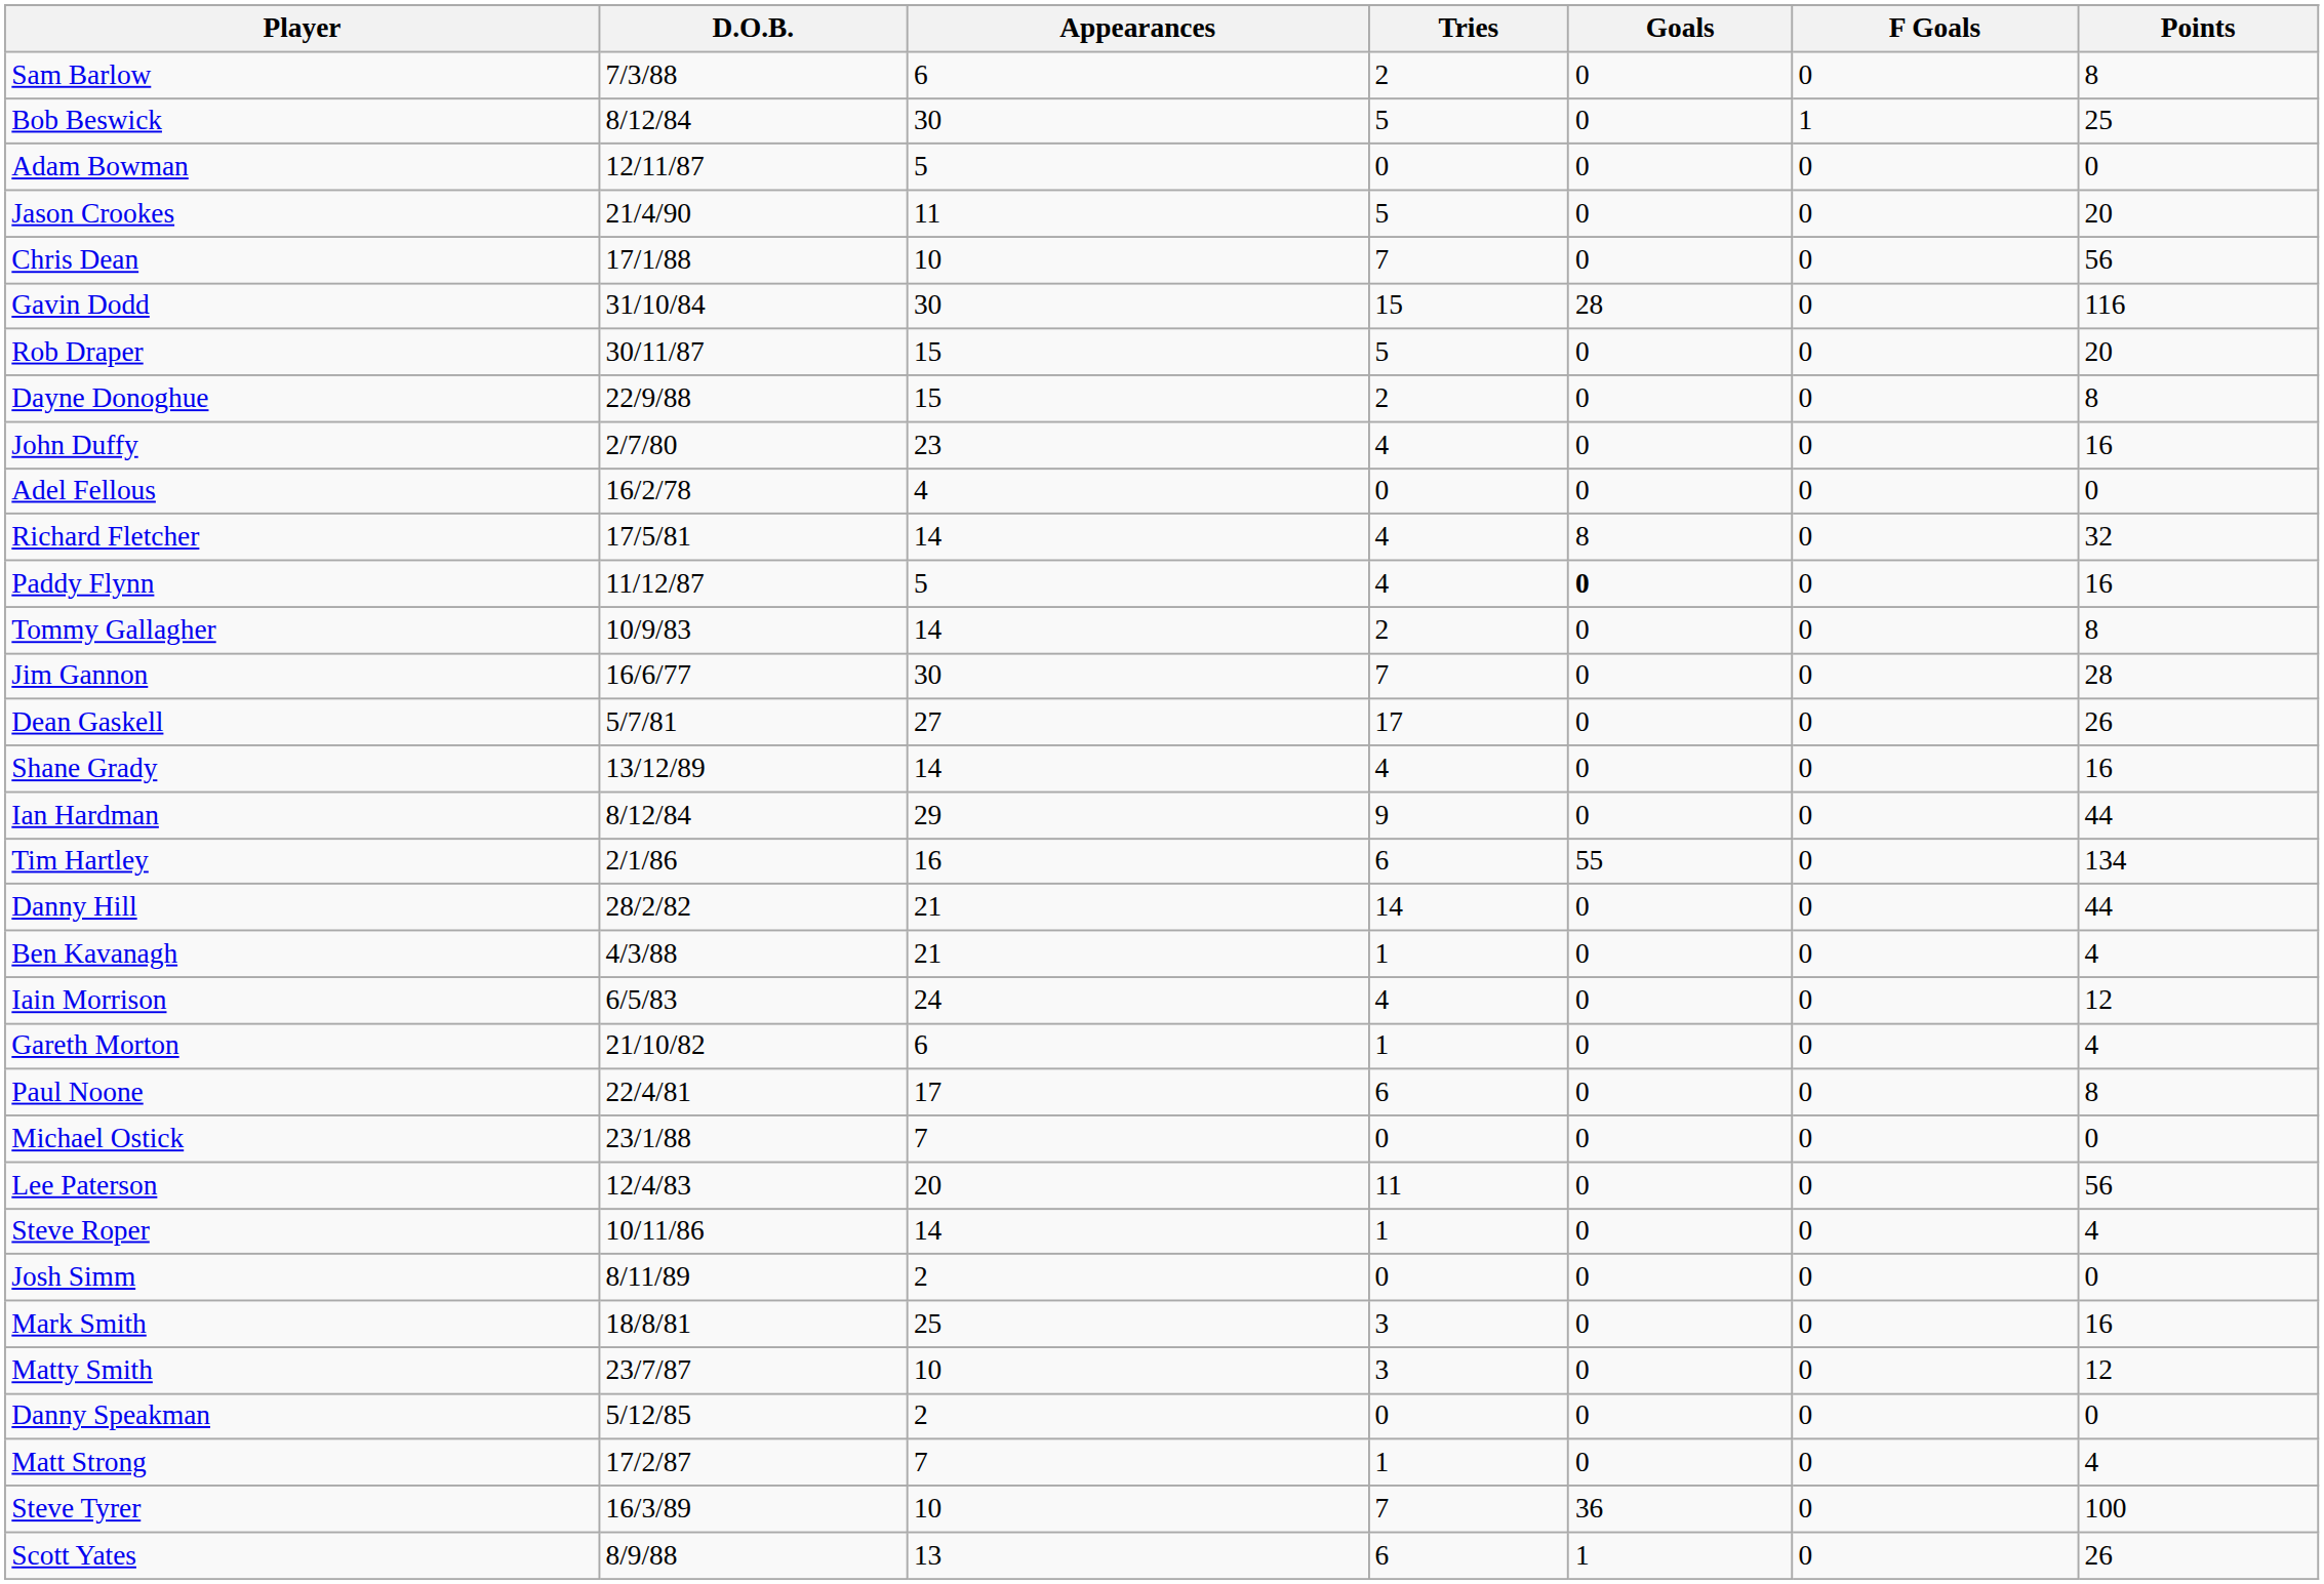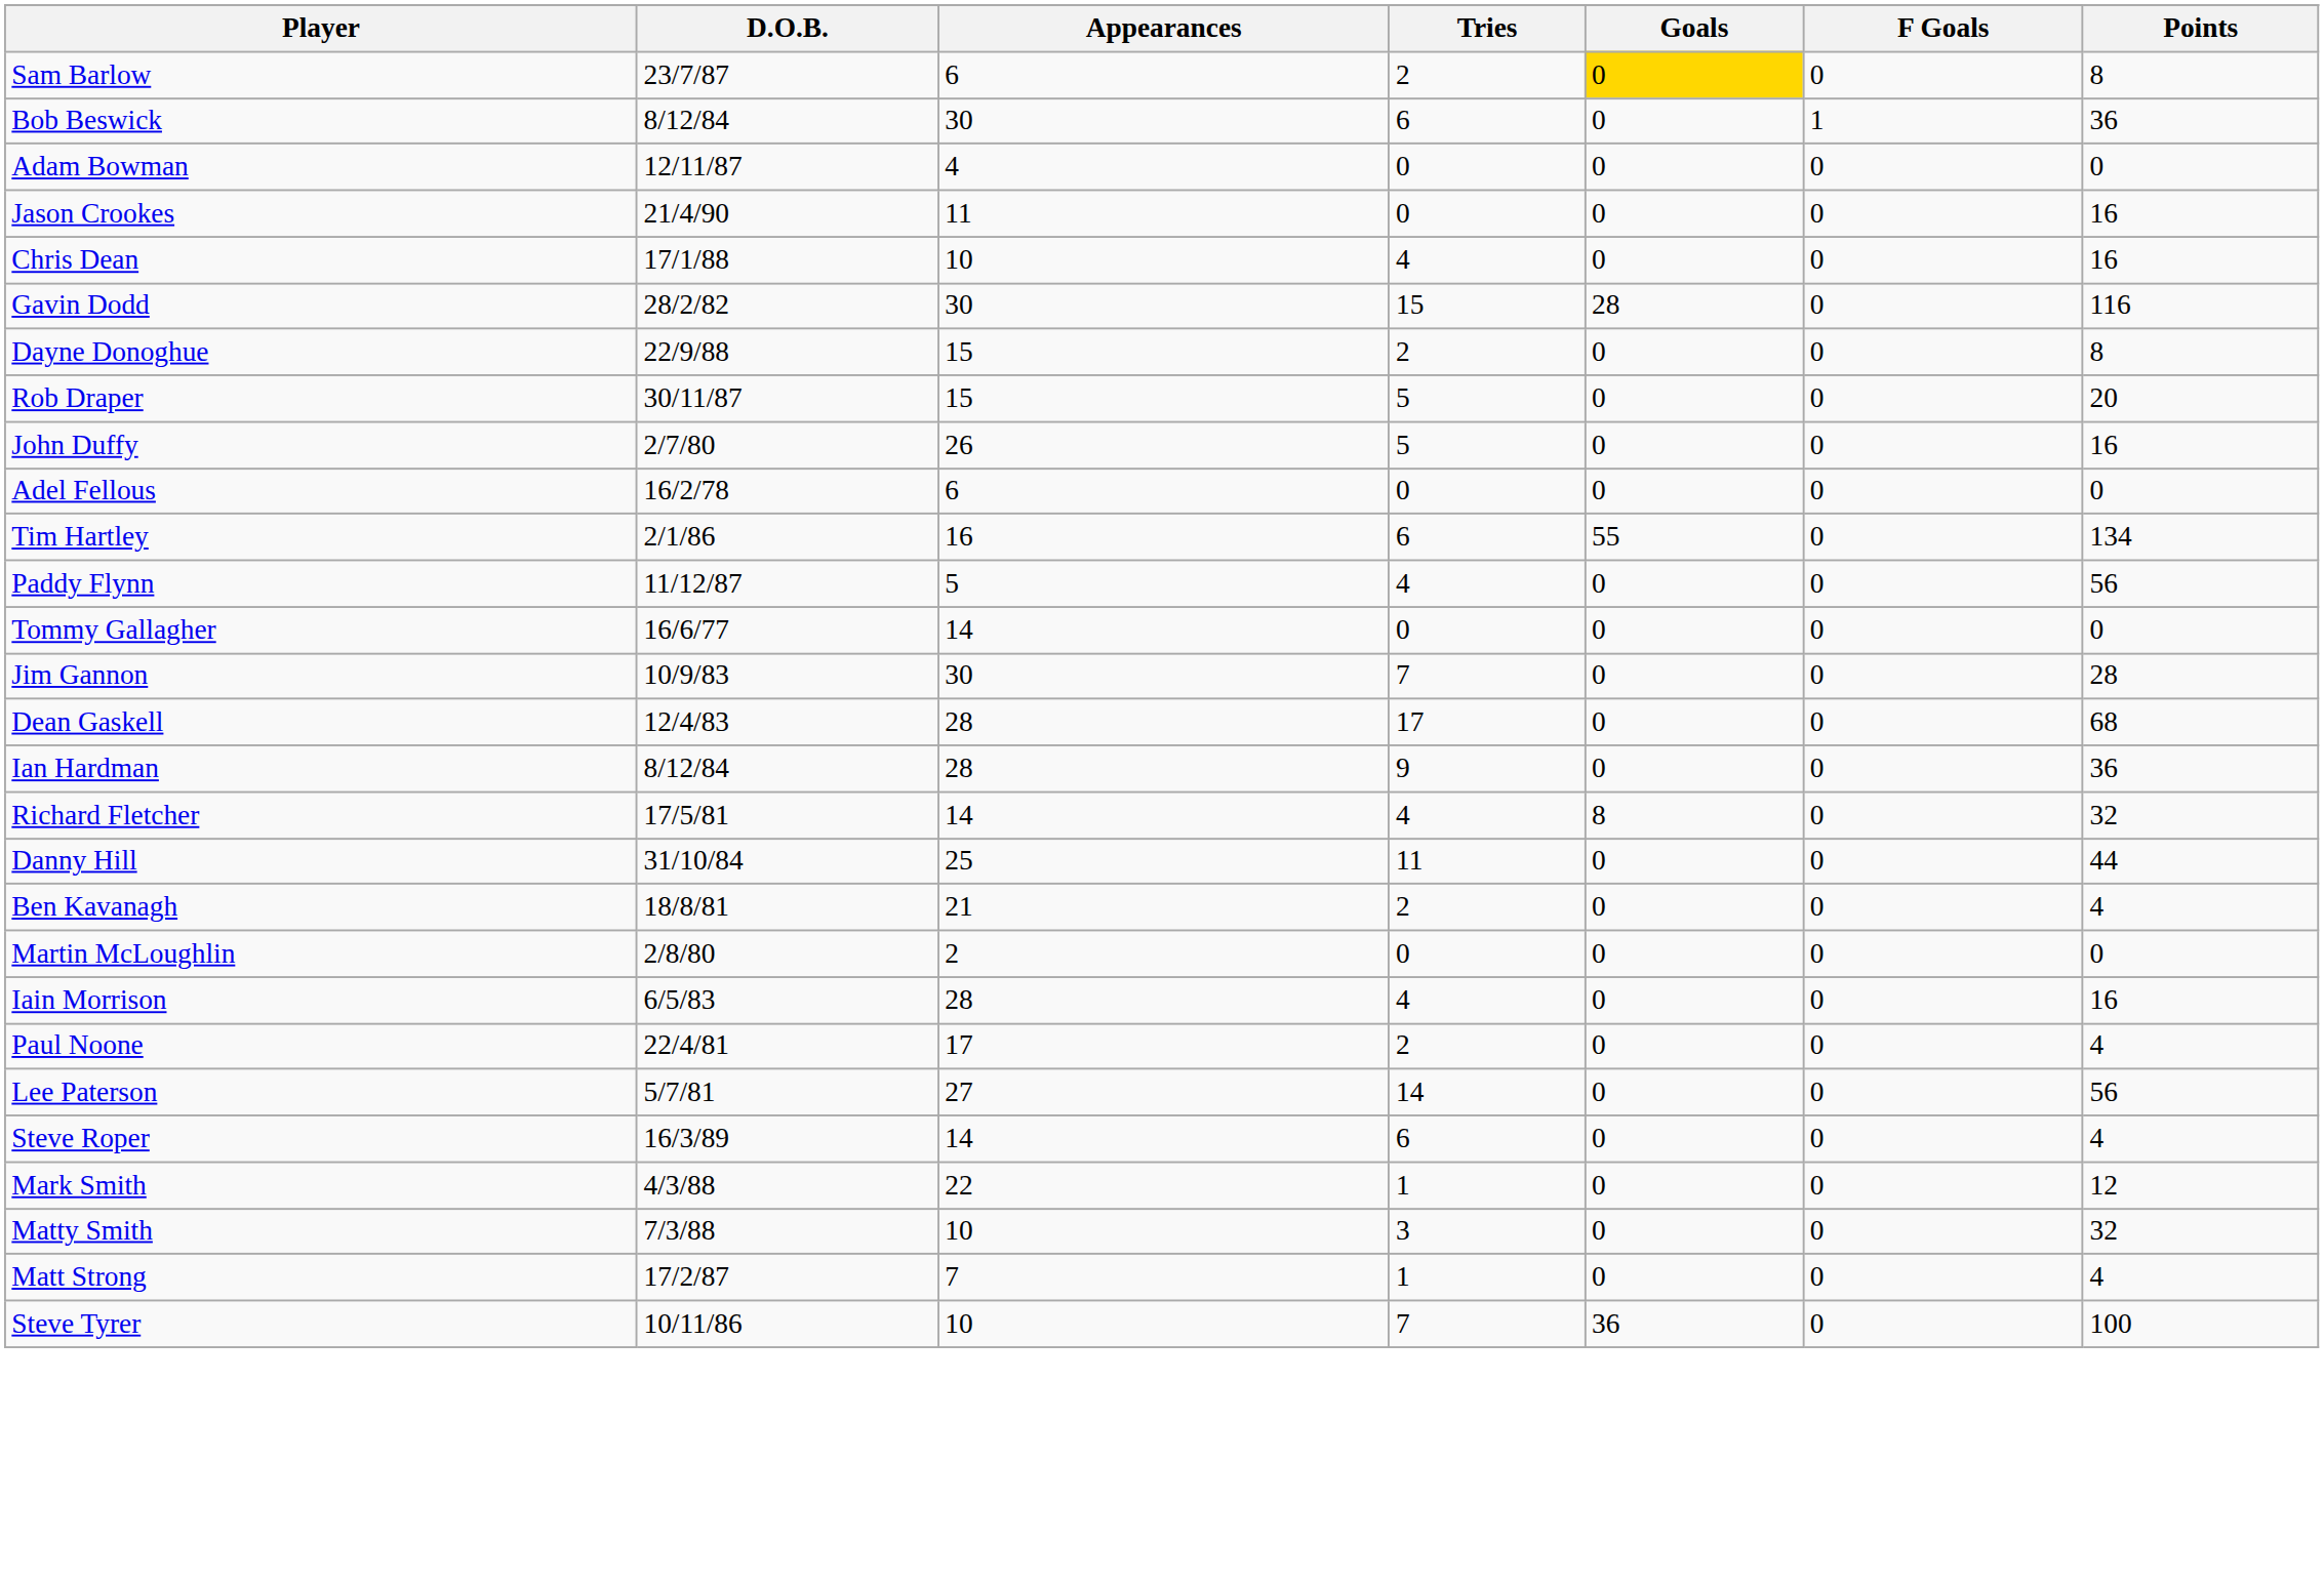 <table class="wikitable sortable" width="75%" style="font-size:90%">
 <tr bgcolor="#efefef">
 </tr>
 <tr bgcolor="#efefef">
 </tr>
 <tr>
 <th>Player</th>
 <th>D.O.B.</th>
 <th>Appearances</th>
 <th>Tries</th>
 <th>Goals</th>
 <th>F Goals</th>
 <th>Points</th>
 </tr>
 <tr>
 <td><a href='#'>Sam Barlow</a></td>
-<td>7/3/88</td>
+<td>23/7/87</td>
 <td>6</td>
 <td>2</td>
-<td>0</td>
+<td style="background: gold;">0</td>
 <td>0</td>
 <td>8</td>
 </tr>
 <tr>
 <td><a href='#'>Bob Beswick</a></td>
 <td>8/12/84</td>
 <td>30</td>
-<td>5</td>
+<td>6</td>
 <td>0</td>
 <td>1</td>
-<td>25</td>
+<td>36</td>
 </tr>
 <tr>
 <td><a href='#'>Adam Bowman</a></td>
 <td>12/11/87</td>
-<td>5</td>
+<td>4</td>
 <td>0</td>
 <td>0</td>
 <td>0</td>
 <td>0</td>
 </tr>
 <tr>
 <td><a href='#'>Jason Crookes</a></td>
 <td>21/4/90</td>
 <td>11</td>
-<td>5</td>
 <td>0</td>
 <td>0</td>
-<td>20</td>
+<td>0</td>
+<td>16</td>
 </tr>
 <tr>
 <td><a href='#'>Chris Dean</a></td>
 <td>17/1/88</td>
 <td>10</td>
-<td>7</td>
+<td>4</td>
 <td>0</td>
 <td>0</td>
-<td>56</td>
+<td>16</td>
 </tr>
 <tr>
 <td><a href='#'>Gavin Dodd</a></td>
-<td>31/10/84</td>
+<td>28/2/82</td>
 <td>30</td>
 <td>15</td>
 <td>28</td>
 <td>0</td>
 <td>116</td>
+</tr>
+<tr>
+<td><a href='#'>Dayne Donoghue</a></td>
+<td>22/9/88</td>
+<td>15</td>
+<td>2</td>
+<td>0</td>
+<td>0</td>
+<td>8</td>
 </tr>
 <tr>
 <td><a href='#'>Rob Draper</a></td>
 <td>30/11/87</td>
 <td>15</td>
 <td>5</td>
 <td>0</td>
 <td>0</td>
 <td>20</td>
 </tr>
 <tr>
-<td><a href='#'>Dayne Donoghue</a></td>
-<td>22/9/88</td>
-<td>15</td>
-<td>2</td>
-<td>0</td>
-<td>0</td>
-<td>8</td>
-</tr>
-<tr>
 <td><a href='#'>John Duffy</a></td>
 <td>2/7/80</td>
-<td>23</td>
-<td>4</td>
+<td>26</td>
+<td>5</td>
 <td>0</td>
 <td>0</td>
 <td>16</td>
 </tr>
 <tr>
 <td><a href='#'>Adel Fellous</a></td>
 <td>16/2/78</td>
-<td>4</td>
+<td>6</td>
 <td>0</td>
 <td>0</td>
 <td>0</td>
 <td>0</td>
+</tr>
+<tr>
+<td><a href='#'>Tim Hartley</a></td>
+<td>2/1/86</td>
+<td>16</td>
+<td>6</td>
+<td>55</td>
+<td>0</td>
+<td>134</td>
+</tr>
+<tr>
+<td><a href='#'>Paddy Flynn</a></td>
+<td>11/12/87</td>
+<td>5</td>
+<td>4</td>
+<td>0</td>
+<td>0</td>
+<td>56</td>
+</tr>
+<tr>
+<td><a href='#'>Tommy Gallagher</a></td>
+<td>16/6/77</td>
+<td>14</td>
+<td>0</td>
+<td>0</td>
+<td>0</td>
+<td>0</td>
+</tr>
+<tr>
+<td><a href='#'>Jim Gannon</a></td>
+<td>10/9/83</td>
+<td>30</td>
+<td>7</td>
+<td>0</td>
+<td>0</td>
+<td>28</td>
+</tr>
+<tr>
+<td><a href='#'>Dean Gaskell</a></td>
+<td>12/4/83</td>
+<td>28</td>
+<td>17</td>
+<td>0</td>
+<td>0</td>
+<td>68</td>
+</tr>
+<tr>
+<td><a href='#'>Ian Hardman</a></td>
+<td>8/12/84</td>
+<td>28</td>
+<td>9</td>
+<td>0</td>
+<td>0</td>
+<td>36</td>
 </tr>
 <tr>
 <td><a href='#'>Richard Fletcher</a></td>
 <td>17/5/81</td>
 <td>14</td>
 <td>4</td>
 <td>8</td>
 <td>0</td>
 <td>32</td>
 </tr>
 <tr>
-<td><a href='#'>Paddy Flynn</a></td>
-<td>11/12/87</td>
-<td>5</td>
-<td>4</td>
-<td><strong>0</strong></td>
-<td>0</td>
-<td>16</td>
-</tr>
-<tr>
-<td><a href='#'>Tommy Gallagher</a></td>
-<td>10/9/83</td>
-<td>14</td>
-<td>2</td>
-<td>0</td>
-<td>0</td>
-<td>8</td>
-</tr>
-<tr>
-<td><a href='#'>Jim Gannon</a></td>
-<td>16/6/77</td>
-<td>30</td>
-<td>7</td>
-<td>0</td>
-<td>0</td>
-<td>28</td>
-</tr>
-<tr>
-<td><a href='#'>Dean Gaskell</a></td>
-<td>5/7/81</td>
-<td>27</td>
-<td>17</td>
-<td>0</td>
-<td>0</td>
-<td>26</td>
-</tr>
-<tr>
-<td><a href='#'>Shane Grady</a></td>
-<td>13/12/89</td>
-<td>14</td>
-<td>4</td>
-<td>0</td>
-<td>0</td>
-<td>16</td>
-</tr>
-<tr>
-<td><a href='#'>Ian Hardman</a></td>
-<td>8/12/84</td>
-<td>29</td>
-<td>9</td>
-<td>0</td>
-<td>0</td>
-<td>44</td>
-</tr>
-<tr>
-<td><a href='#'>Tim Hartley</a></td>
-<td>2/1/86</td>
-<td>16</td>
-<td>6</td>
-<td>55</td>
-<td>0</td>
-<td>134</td>
-</tr>
-<tr>
 <td><a href='#'>Danny Hill</a></td>
-<td>28/2/82</td>
-<td>21</td>
-<td>14</td>
+<td>31/10/84</td>
+<td>25</td>
+<td>11</td>
 <td>0</td>
 <td>0</td>
 <td>44</td>
 </tr>
 <tr>
 <td><a href='#'>Ben Kavanagh</a></td>
-<td>4/3/88</td>
+<td>18/8/81</td>
 <td>21</td>
-<td>1</td>
+<td>2</td>
 <td>0</td>
 <td>0</td>
 <td>4</td>
 </tr>
 <tr>
-<td><a href='#'>Iain Morrison</a></td>
-<td>6/5/83</td>
-<td>24</td>
-<td>4</td>
-<td>0</td>
-<td>0</td>
-<td>12</td>
-</tr>
-<tr>
-<td><a href='#'>Gareth Morton</a></td>
-<td>21/10/82</td>
-<td>6</td>
-<td>1</td>
-<td>0</td>
-<td>0</td>
-<td>4</td>
-</tr>
-<tr>
-<td><a href='#'>Paul Noone</a></td>
-<td>22/4/81</td>
-<td>17</td>
-<td>6</td>
-<td>0</td>
-<td>0</td>
-<td>8</td>
-</tr>
-<tr>
-<td><a href='#'>Michael Ostick</a></td>
-<td>23/1/88</td>
-<td>7</td>
-<td>0</td>
-<td>0</td>
-<td>0</td>
-<td>0</td>
-</tr>
-<tr>
-<td><a href='#'>Lee Paterson</a></td>
-<td>12/4/83</td>
-<td>20</td>
-<td>11</td>
-<td>0</td>
-<td>0</td>
-<td>56</td>
-</tr>
-<tr>
-<td><a href='#'>Steve Roper</a></td>
-<td>10/11/86</td>
-<td>14</td>
-<td>1</td>
-<td>0</td>
-<td>0</td>
-<td>4</td>
-</tr>
-<tr>
-<td><a href='#'>Josh Simm</a></td>
-<td>8/11/89</td>
+<td><a href='#'>Martin McLoughlin</a></td>
+<td>2/8/80</td>
 <td>2</td>
 <td>0</td>
 <td>0</td>
 <td>0</td>
 <td>0</td>
 </tr>
 <tr>
-<td><a href='#'>Mark Smith</a></td>
-<td>18/8/81</td>
-<td>25</td>
-<td>3</td>
+<td><a href='#'>Iain Morrison</a></td>
+<td>6/5/83</td>
+<td>28</td>
+<td>4</td>
 <td>0</td>
 <td>0</td>
 <td>16</td>
 </tr>
 <tr>
-<td><a href='#'>Matty Smith</a></td>
-<td>23/7/87</td>
-<td>10</td>
-<td>3</td>
+<td><a href='#'>Paul Noone</a></td>
+<td>22/4/81</td>
+<td>17</td>
+<td>2</td>
+<td>0</td>
+<td>0</td>
+<td>4</td>
+</tr>
+<tr>
+<td><a href='#'>Lee Paterson</a></td>
+<td>5/7/81</td>
+<td>27</td>
+<td>14</td>
+<td>0</td>
+<td>0</td>
+<td>56</td>
+</tr>
+<tr>
+<td><a href='#'>Steve Roper</a></td>
+<td>16/3/89</td>
+<td>14</td>
+<td>6</td>
+<td>0</td>
+<td>0</td>
+<td>4</td>
+</tr>
+<tr>
+<td><a href='#'>Mark Smith</a></td>
+<td>4/3/88</td>
+<td>22</td>
+<td>1</td>
 <td>0</td>
 <td>0</td>
 <td>12</td>
 </tr>
 <tr>
-<td><a href='#'>Danny Speakman</a></td>
-<td>5/12/85</td>
-<td>2</td>
+<td><a href='#'>Matty Smith</a></td>
+<td>7/3/88</td>
+<td>10</td>
+<td>3</td>
 <td>0</td>
 <td>0</td>
-<td>0</td>
-<td>0</td>
+<td>32</td>
 </tr>
 <tr>
 <td><a href='#'>Matt Strong</a></td>
 <td>17/2/87</td>
 <td>7</td>
 <td>1</td>
 <td>0</td>
 <td>0</td>
 <td>4</td>
 </tr>
 <tr>
 <td><a href='#'>Steve Tyrer</a></td>
-<td>16/3/89</td>
+<td>10/11/86</td>
 <td>10</td>
 <td>7</td>
 <td>36</td>
 <td>0</td>
 <td>100</td>
 </tr>
-<tr>
-<td><a href='#'>Scott Yates</a></td>
-<td>8/9/88</td>
-<td>13</td>
-<td>6</td>
-<td>1</td>
-<td>0</td>
-<td>26</td>
-</tr>
 </table>
